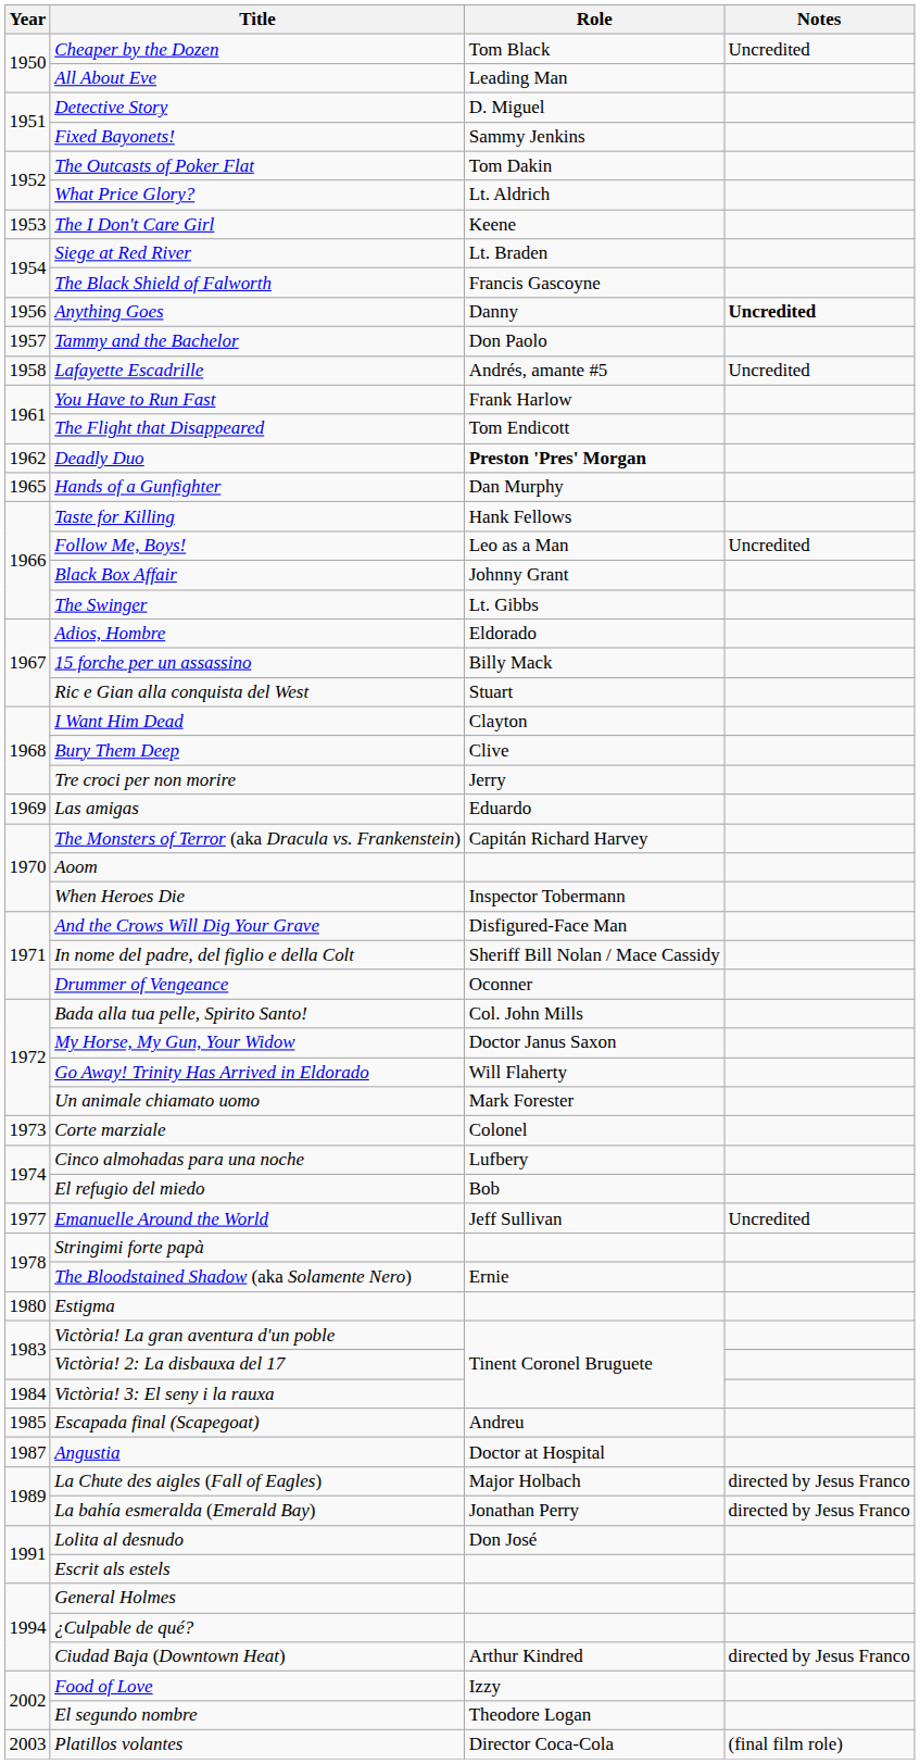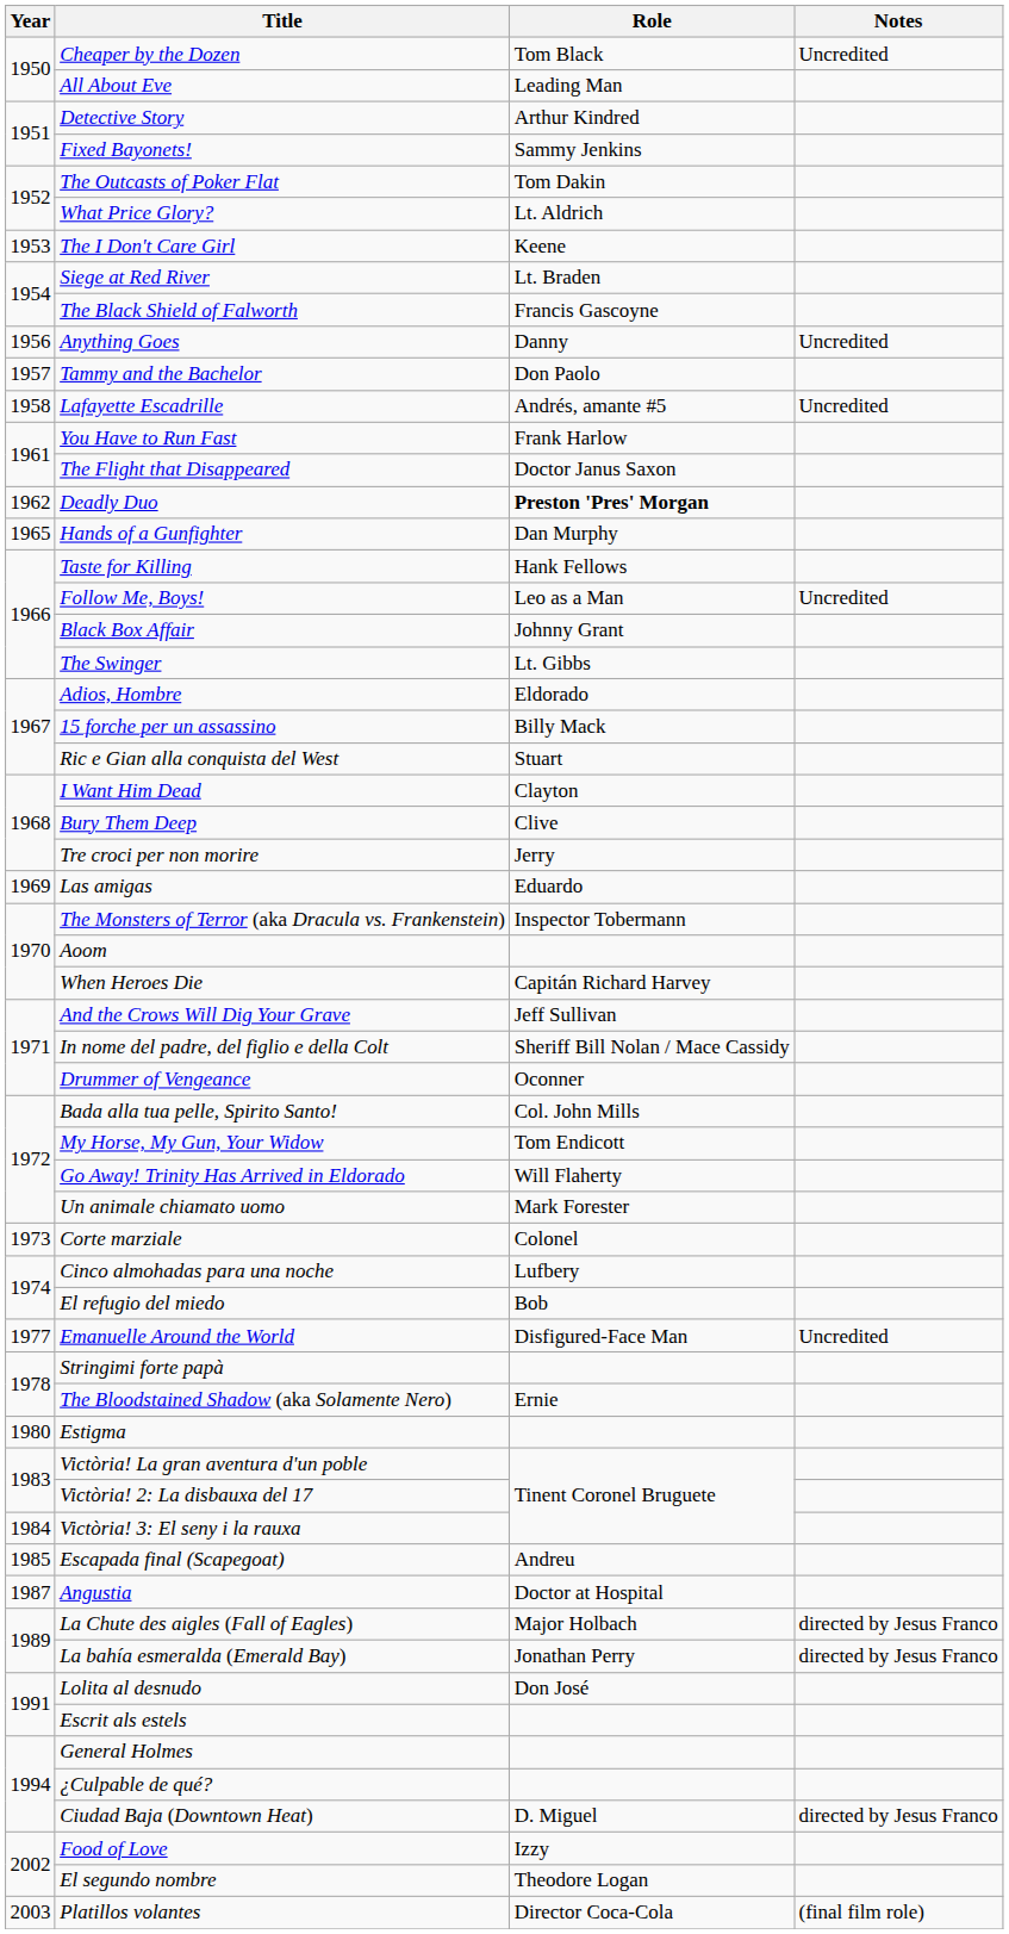 <table class="wikitable sortable">
 <tr>
 <th>Year</th>
 <th>Title</th>
 <th>Role</th>
 <th class="unsortable">Notes</th>
 </tr>
 <tr>
 <td rowspan="2">1950</td>
 <td><em><a href='#'>Cheaper by the Dozen</a></em></td>
 <td>Tom Black</td>
 <td>Uncredited</td>
 </tr>
 <tr>
 <td><em><a href='#'>All About Eve</a></em></td>
 <td>Leading Man</td>
 <td></td>
 </tr>
 <tr>
 <td rowspan="2">1951</td>
 <td><em><a href='#'>Detective Story</a></em></td>
-<td>D. Miguel</td>
+<td>Arthur Kindred</td>
 <td></td>
 </tr>
 <tr>
 <td><em><a href='#'>Fixed Bayonets!</a></em></td>
 <td>Sammy Jenkins</td>
 <td></td>
 </tr>
 <tr>
 <td rowspan="2">1952</td>
 <td><em><a href='#'>The Outcasts of Poker Flat</a></em></td>
 <td>Tom Dakin</td>
 <td></td>
 </tr>
 <tr>
 <td><em><a href='#'>What Price Glory?</a></em></td>
 <td>Lt. Aldrich</td>
 <td></td>
 </tr>
 <tr>
 <td>1953</td>
 <td><em><a href='#'>The I Don't Care Girl</a></em></td>
 <td>Keene</td>
 <td></td>
 </tr>
 <tr>
 <td rowspan="2">1954</td>
 <td><em><a href='#'>Siege at Red River</a></em></td>
 <td>Lt. Braden</td>
 <td></td>
 </tr>
 <tr>
 <td><em><a href='#'>The Black Shield of Falworth</a></em></td>
 <td>Francis Gascoyne</td>
 <td></td>
 </tr>
 <tr>
 <td>1956</td>
 <td><em><a href='#'>Anything Goes</a></em></td>
 <td>Danny</td>
-<td><strong>Uncredited</strong></td>
+<td>Uncredited</td>
 </tr>
 <tr>
 <td>1957</td>
 <td><em><a href='#'>Tammy and the Bachelor</a></em></td>
 <td>Don Paolo</td>
 <td></td>
 </tr>
 <tr>
 <td>1958</td>
 <td><em><a href='#'>Lafayette Escadrille</a></em></td>
 <td>Andrés, amante #5</td>
 <td>Uncredited</td>
 </tr>
 <tr>
 <td rowspan="2">1961</td>
 <td><em><a href='#'>You Have to Run Fast</a></em></td>
 <td>Frank Harlow</td>
 <td></td>
 </tr>
 <tr>
 <td><em><a href='#'>The Flight that Disappeared</a></em></td>
-<td>Tom Endicott</td>
+<td>Doctor Janus Saxon</td>
 <td></td>
 </tr>
 <tr>
 <td>1962</td>
 <td><em><a href='#'>Deadly Duo</a></em></td>
 <td><strong>Preston 'Pres' Morgan</strong></td>
 <td></td>
 </tr>
 <tr>
 <td>1965</td>
 <td><em><a href='#'>Hands of a Gunfighter</a></em></td>
 <td>Dan Murphy</td>
 <td></td>
 </tr>
 <tr>
 <td rowspan="4">1966</td>
 <td><em><a href='#'>Taste for Killing</a></em></td>
 <td>Hank Fellows</td>
 <td></td>
 </tr>
 <tr>
 <td><em><a href='#'>Follow Me, Boys!</a></em></td>
 <td>Leo as a Man</td>
 <td>Uncredited</td>
 </tr>
 <tr>
 <td><em><a href='#'>Black Box Affair</a></em></td>
 <td>Johnny Grant</td>
 <td></td>
 </tr>
 <tr>
 <td><em><a href='#'>The Swinger</a></em></td>
 <td>Lt. Gibbs</td>
 <td></td>
 </tr>
 <tr>
 <td rowspan="3">1967</td>
 <td><em><a href='#'>Adios, Hombre</a></em></td>
 <td>Eldorado</td>
 <td></td>
 </tr>
 <tr>
 <td><em><a href='#'>15 forche per un assassino</a></em></td>
 <td>Billy Mack</td>
 <td></td>
 </tr>
 <tr>
 <td><em>Ric e Gian alla conquista del West</em></td>
 <td>Stuart</td>
 <td></td>
 </tr>
 <tr>
 <td rowspan="3">1968</td>
 <td><em><a href='#'>I Want Him Dead</a></em></td>
 <td>Clayton</td>
 <td></td>
 </tr>
 <tr>
 <td><em><a href='#'>Bury Them Deep</a></em></td>
 <td>Clive</td>
 <td></td>
 </tr>
 <tr>
 <td><em>Tre croci per non morire</em></td>
 <td>Jerry</td>
 <td></td>
 </tr>
 <tr>
 <td>1969</td>
 <td><em>Las amigas</em></td>
 <td>Eduardo</td>
 <td></td>
 </tr>
 <tr>
 <td rowspan="3">1970</td>
 <td><em><a href='#'>The Monsters of Terror</a></em> (aka <em>Dracula vs. Frankenstein</em>)</td>
-<td>Capitán Richard Harvey</td>
+<td>Inspector Tobermann</td>
 <td></td>
 </tr>
 <tr>
 <td><em>Aoom</em></td>
 <td></td>
 <td></td>
 </tr>
 <tr>
 <td><em>When Heroes Die</em></td>
-<td>Inspector Tobermann</td>
+<td>Capitán Richard Harvey</td>
 <td></td>
 </tr>
 <tr>
 <td rowspan="3">1971</td>
 <td><em><a href='#'>And the Crows Will Dig Your Grave</a></em></td>
-<td>Disfigured-Face Man</td>
+<td>Jeff Sullivan</td>
 <td></td>
 </tr>
 <tr>
 <td><em>In nome del padre, del figlio e della Colt</em></td>
 <td>Sheriff Bill Nolan / Mace Cassidy</td>
 <td></td>
 </tr>
 <tr>
 <td><em><a href='#'>Drummer of Vengeance</a></em></td>
 <td>Oconner</td>
 <td></td>
 </tr>
 <tr>
 <td rowspan="4">1972</td>
 <td><em>Bada alla tua pelle, Spirito Santo!</em></td>
 <td>Col. John Mills</td>
 <td></td>
 </tr>
 <tr>
 <td><em><a href='#'>My Horse, My Gun, Your Widow</a></em></td>
-<td>Doctor Janus Saxon</td>
+<td>Tom Endicott</td>
 <td></td>
 </tr>
 <tr>
 <td><em><a href='#'>Go Away! Trinity Has Arrived in Eldorado</a></em></td>
 <td>Will Flaherty</td>
 <td></td>
 </tr>
 <tr>
 <td><em>Un animale chiamato uomo</em></td>
 <td>Mark Forester</td>
 <td></td>
 </tr>
 <tr>
 <td>1973</td>
 <td><em>Corte marziale</em></td>
 <td>Colonel</td>
 <td></td>
 </tr>
 <tr>
 <td rowspan="2">1974</td>
 <td><em>Cinco almohadas para una noche</em></td>
 <td>Lufbery</td>
 <td></td>
 </tr>
 <tr>
 <td><em>El refugio del miedo</em></td>
 <td>Bob</td>
 <td></td>
 </tr>
 <tr>
 <td>1977</td>
 <td><em><a href='#'>Emanuelle Around the World</a></em></td>
-<td>Jeff Sullivan</td>
+<td>Disfigured-Face Man</td>
 <td>Uncredited</td>
 </tr>
 <tr>
 <td rowspan="2">1978</td>
 <td><em>Stringimi forte papà</em></td>
 <td></td>
 <td></td>
 </tr>
 <tr>
 <td><em><a href='#'>The Bloodstained Shadow</a></em> (aka <em>Solamente Nero</em>)</td>
 <td>Ernie</td>
 <td></td>
 </tr>
 <tr>
 <td>1980</td>
 <td><em>Estigma</em></td>
 <td></td>
 <td></td>
 </tr>
 <tr>
 <td rowspan="2">1983</td>
 <td><em>Victòria! La gran aventura d'un poble</em></td>
 <td rowspan="3">Tinent Coronel Bruguete</td>
 <td></td>
 </tr>
 <tr>
 <td><em>Victòria! 2: La disbauxa del 17</em></td>
 <td></td>
 </tr>
 <tr>
 <td>1984</td>
 <td><em>Victòria! 3: El seny i la rauxa</em></td>
 <td></td>
 </tr>
 <tr>
 <td>1985</td>
 <td><em>Escapada final (Scapegoat)</em></td>
 <td>Andreu</td>
 <td></td>
 </tr>
 <tr>
 <td>1987</td>
 <td><em><a href='#'>Angustia</a></em></td>
 <td>Doctor at Hospital</td>
 <td></td>
 </tr>
 <tr>
 <td rowspan="2">1989</td>
 <td><em>La Chute des aigles</em> (<em>Fall of Eagles</em>)</td>
 <td>Major Holbach</td>
 <td>directed by Jesus Franco</td>
 </tr>
 <tr>
 <td><em>La bahía esmeralda</em> (<em>Emerald Bay</em>)</td>
 <td>Jonathan Perry</td>
 <td>directed by Jesus Franco</td>
 </tr>
 <tr>
 <td rowspan="2">1991</td>
 <td><em>Lolita al desnudo</em></td>
 <td>Don José</td>
 <td></td>
 </tr>
 <tr>
 <td><em>Escrit als estels</em></td>
 <td></td>
 <td></td>
 </tr>
 <tr>
 <td rowspan="3">1994</td>
 <td><em>General Holmes</em></td>
 <td></td>
 <td></td>
 </tr>
 <tr>
 <td><em>¿Culpable de qué?</em></td>
 <td></td>
 <td></td>
 </tr>
 <tr>
 <td><em>Ciudad Baja</em> (<em>Downtown Heat</em>)</td>
-<td>Arthur Kindred</td>
+<td>D. Miguel</td>
 <td>directed by Jesus Franco</td>
 </tr>
 <tr>
 <td rowspan="2">2002</td>
 <td><em><a href='#'>Food of Love</a></em></td>
 <td>Izzy</td>
 <td></td>
 </tr>
 <tr>
 <td><em>El segundo nombre</em></td>
 <td>Theodore Logan</td>
 <td></td>
 </tr>
 <tr>
 <td>2003</td>
 <td><em>Platillos volantes</em></td>
 <td>Director Coca-Cola</td>
 <td>(final film role)</td>
 </tr>
 </table>
